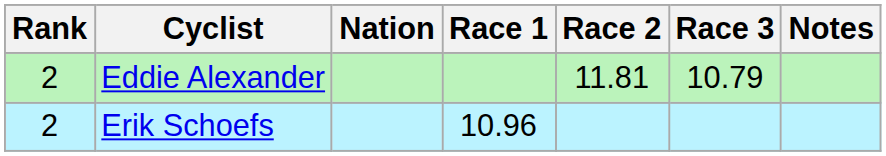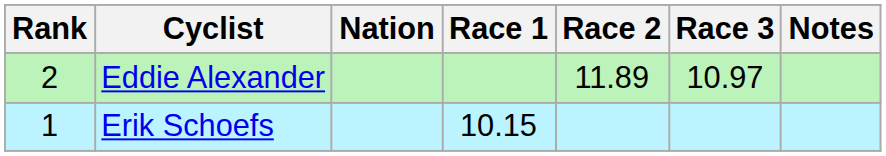 <table class="wikitable sortable" style="text-align:center">
 <tr>
 <th>Rank</th>
 <th>Cyclist</th>
 <th>Nation</th>
 <th>Race 1</th>
 <th>Race 2</th>
 <th>Race 3</th>
 <th>Notes</th>
 </tr>
 <tr bgcolor=bbf3bb>
 <td>2</td>
 <td align=left><a href='#'>Eddie Alexander</a></td>
 <td align=left></td>
 <td></td>
-<td>11.81</td>
-<td>10.79</td>
+<td>11.89</td>
+<td>10.97</td>
 <td></td>
 </tr>
 <tr bgcolor=bbf3ff>
-<td>2</td>
+<td>1</td>
 <td align=left><a href='#'>Erik Schoefs</a></td>
 <td align=left></td>
-<td>10.96</td>
+<td>10.15</td>
 <td></td>
 <td></td>
 <td></td>
 </tr>
 </table>
